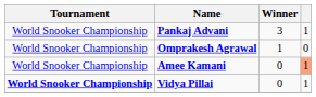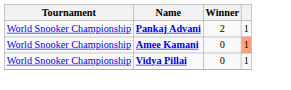 <table class="wikitable sortable" style="font-size:100%; text-align: center;">
 <tr>
 <th>Tournament</th>
 <th>Name</th>
 <th>Winner</th>
 <th></th>
 </tr>
 <tr>
 <td><a href='#'>World Snooker Championship</a></td>
 <td align="left"><strong><a href='#'>Pankaj Advani</a></strong></td>
-<td>3</td>
+<td>2</td>
 <td>1</td>
-</tr>
-<tr>
-<td><a href='#'>World Snooker Championship</a></td>
-<td align="left"><strong><a href='#'>Omprakesh Agrawal</a></strong></td>
-<td>1</td>
-<td>0</td>
 </tr>
 <tr>
 <td><a href='#'>World Snooker Championship</a></td>
 <td align="left"><strong><a href='#'>Amee Kamani</a></strong></td>
 <td>0</td>
 <td style="background: lightsalmon;">1</td>
 </tr>
 <tr>
-<td><strong><a href='#'>World Snooker Championship</a></strong></td>
+<td><a href='#'>World Snooker Championship</a></td>
 <td align="left"><strong><a href='#'>Vidya Pillai</a></strong></td>
 <td>0</td>
 <td>1</td>
 </tr>
 <tr>
 </tr>
 </table>
